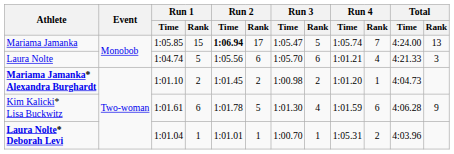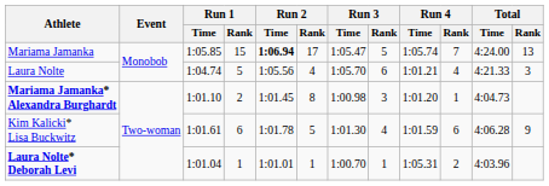 <table class="wikitable" style="font-size:90%">
 <tr>
 <th rowspan="2">Athlete</th>
 <th rowspan="2">Event</th>
 <th colspan="2">Run 1</th>
 <th colspan="2">Run 2</th>
 <th colspan="2">Run 3</th>
 <th colspan="2">Run 4</th>
 <th colspan="2">Total</th>
 </tr>
 <tr style="font-size:95%">
 <th>Time</th>
 <th>Rank</th>
 <th>Time</th>
 <th>Rank</th>
 <th>Time</th>
 <th>Rank</th>
 <th>Time</th>
 <th>Rank</th>
 <th>Time</th>
 <th>Rank</th>
 </tr>
 <tr align=center>
 <td align=left><a href='#'>Mariama Jamanka</a></td>
 <td align=left rowspan=2><a href='#'>Monobob</a></td>
 <td>1:05.85</td>
 <td>15</td>
 <td><strong>1:06.94</strong></td>
 <td>17</td>
 <td>1:05.47</td>
 <td>5</td>
 <td>1:05.74</td>
 <td>7</td>
 <td>4:24.00</td>
 <td>13</td>
 </tr>
 <tr align=center>
 <td align=left><a href='#'>Laura Nolte</a></td>
 <td>1:04.74</td>
 <td>5</td>
 <td>1:05.56</td>
-<td>6</td>
+<td>4</td>
 <td>1:05.70</td>
 <td>6</td>
 <td>1:01.21</td>
 <td>4</td>
 <td>4:21.33</td>
 <td>3</td>
 </tr>
 <tr align=center>
 <td align=left><strong><a href='#'>Mariama Jamanka</a>*<br><a href='#'>Alexandra Burghardt</a></strong></td>
 <td align=left rowspan=3><a href='#'>Two-woman</a></td>
 <td>1:01.10</td>
 <td>2</td>
 <td>1:01.45</td>
-<td>2</td>
+<td>8</td>
 <td>1:00.98</td>
-<td>2</td>
+<td>3</td>
 <td>1:01.20</td>
 <td>1</td>
 <td>4:04.73</td>
 <td></td>
 </tr>
 <tr align=center>
 <td align=left><a href='#'>Kim Kalicki</a>*<br><a href='#'>Lisa Buckwitz</a></td>
 <td>1:01.61</td>
 <td>6</td>
 <td>1:01.78</td>
 <td>5</td>
 <td>1:01.30</td>
 <td>4</td>
 <td>1:01.59</td>
 <td>6</td>
 <td>4:06.28</td>
 <td>9</td>
 </tr>
 <tr align=center>
 <td align=left><strong><a href='#'>Laura Nolte</a>*<br><a href='#'>Deborah Levi</a></strong></td>
 <td>1:01.04</td>
 <td>1</td>
 <td>1:01.01</td>
 <td>1</td>
 <td>1:00.70</td>
 <td>1</td>
 <td>1:05.31</td>
 <td>2</td>
 <td>4:03.96</td>
 <td></td>
 </tr>
 </table>
